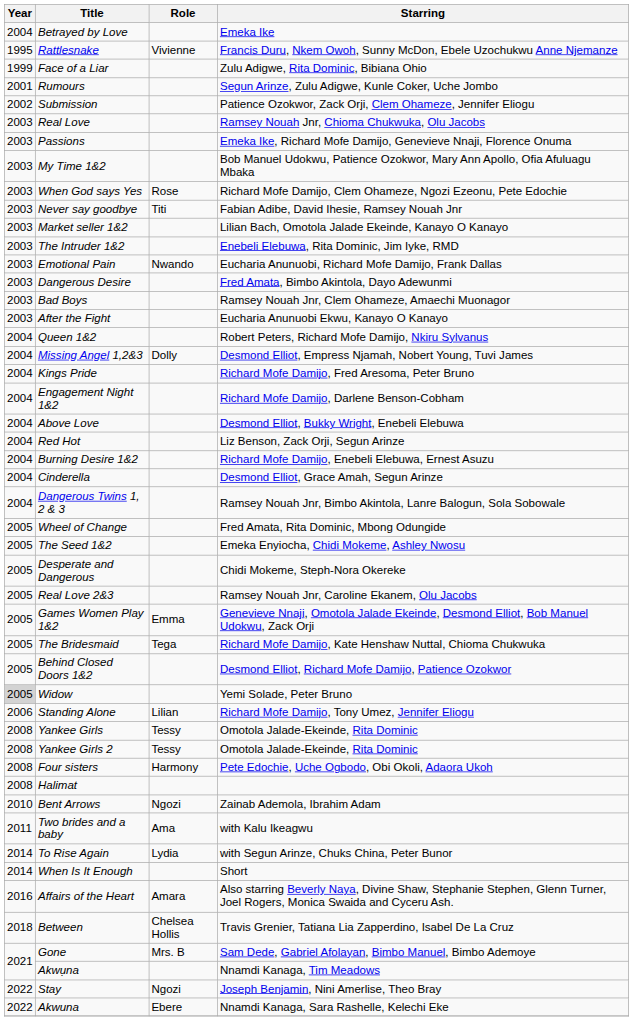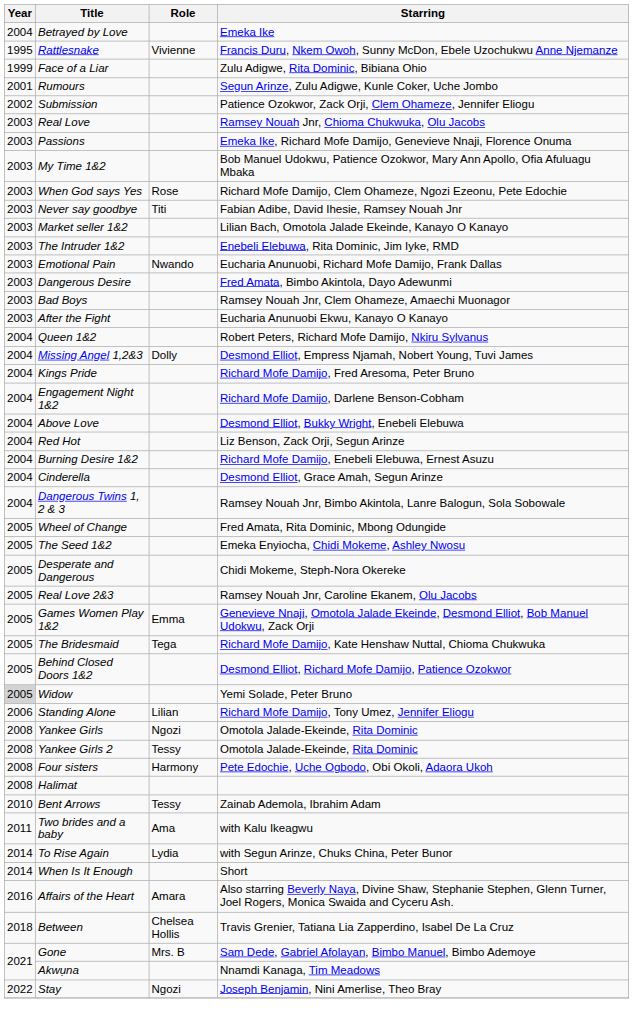 <table class="wikitable sortable">
 <tr>
 <th>Year</th>
 <th>Title</th>
 <th>Role</th>
 <th>Starring</th>
 </tr>
 <tr>
 <td>2004</td>
 <td><em>Betrayed by Love</em></td>
 <td></td>
 <td><a href='#'>Emeka Ike</a></td>
 </tr>
 <tr>
 <td>1995</td>
 <td><a href='#'><em>Rattlesnake</em></a></td>
 <td>Vivienne</td>
 <td><a href='#'>Francis Duru</a>, <a href='#'>Nkem Owoh</a>, Sunny McDon, Ebele Uzochukwu <a href='#'>Anne Njemanze</a></td>
 </tr>
 <tr>
 <td>1999</td>
 <td><em>Face of a Liar</em></td>
 <td></td>
 <td>Zulu Adigwe, <a href='#'>Rita Dominic</a>, Bibiana Ohio</td>
 </tr>
 <tr>
 <td>2001</td>
 <td><em>Rumours</em></td>
 <td></td>
 <td><a href='#'>Segun Arinze</a>, Zulu Adigwe, Kunle Coker, Uche Jombo</td>
 </tr>
 <tr>
 <td>2002</td>
 <td><em>Submission</em></td>
 <td></td>
 <td>Patience Ozokwor, Zack Orji, <a href='#'>Clem Ohameze</a>, Jennifer Eliogu</td>
 </tr>
 <tr>
 <td>2003</td>
 <td><em>Real Love</em></td>
 <td></td>
 <td><a href='#'>Ramsey Nouah</a> Jnr, <a href='#'>Chioma Chukwuka</a>, <a href='#'>Olu Jacobs</a></td>
 </tr>
 <tr>
 <td>2003</td>
 <td><em>Passions</em></td>
 <td></td>
 <td><a href='#'>Emeka Ike</a>, Richard Mofe Damijo, Genevieve Nnaji, Florence Onuma</td>
 </tr>
 <tr>
 <td>2003</td>
 <td><em>My Time 1&2</em></td>
 <td></td>
 <td>Bob Manuel Udokwu, Patience Ozokwor, Mary Ann Apollo, Ofia Afuluagu Mbaka</td>
 </tr>
 <tr>
 <td>2003</td>
 <td><em>When God says Yes</em></td>
 <td>Rose</td>
 <td>Richard Mofe Damijo, Clem Ohameze, Ngozi Ezeonu, Pete Edochie</td>
 </tr>
 <tr>
 <td>2003</td>
 <td><em>Never say goodbye</em></td>
 <td>Titi</td>
 <td>Fabian Adibe, David Ihesie, Ramsey Nouah Jnr</td>
 </tr>
 <tr>
 <td>2003</td>
 <td><em>Market seller 1&2</em></td>
 <td></td>
 <td>Lilian Bach, Omotola Jalade Ekeinde, Kanayo O Kanayo</td>
 </tr>
 <tr>
 <td>2003</td>
 <td><em>The Intruder 1&2</em></td>
 <td></td>
 <td><a href='#'>Enebeli Elebuwa</a>, Rita Dominic, Jim Iyke, RMD</td>
 </tr>
 <tr>
 <td>2003</td>
 <td><em>Emotional Pain</em></td>
 <td>Nwando</td>
 <td>Eucharia Anunuobi, Richard Mofe Damijo, Frank Dallas</td>
 </tr>
 <tr>
 <td>2003</td>
 <td><em>Dangerous Desire</em></td>
 <td></td>
 <td><a href='#'>Fred Amata</a>, Bimbo Akintola, Dayo Adewunmi</td>
 </tr>
 <tr>
 <td>2003</td>
 <td><em>Bad Boys</em></td>
 <td></td>
 <td>Ramsey Nouah Jnr, Clem Ohameze, Amaechi Muonagor</td>
 </tr>
 <tr>
 <td>2003</td>
 <td><em>After the Fight</em></td>
 <td></td>
 <td>Eucharia Anunuobi Ekwu, Kanayo O Kanayo</td>
 </tr>
 <tr>
 <td>2004</td>
 <td><em>Queen 1&2</em></td>
 <td></td>
 <td>Robert Peters, Richard Mofe Damijo, <a href='#'>Nkiru Sylvanus</a></td>
 </tr>
 <tr>
 <td>2004</td>
 <td><em><a href='#'>Missing Angel</a> 1,2&3</em></td>
 <td>Dolly</td>
 <td><a href='#'>Desmond Elliot</a>, Empress Njamah, Nobert Young, Tuvi James</td>
 </tr>
 <tr>
 <td>2004</td>
 <td><em>Kings Pride</em></td>
 <td></td>
 <td><a href='#'>Richard Mofe Damijo</a>, Fred Aresoma, Peter Bruno</td>
 </tr>
 <tr>
 <td>2004</td>
 <td><em>Engagement Night 1&2</em></td>
 <td></td>
 <td><a href='#'>Richard Mofe Damijo</a>, Darlene Benson-Cobham</td>
 </tr>
 <tr>
 <td>2004</td>
 <td><em>Above Love</em></td>
 <td></td>
 <td><a href='#'>Desmond Elliot</a>, <a href='#'>Bukky Wright</a>, Enebeli Elebuwa</td>
 </tr>
 <tr>
 <td>2004</td>
 <td><em>Red Hot</em></td>
 <td></td>
 <td>Liz Benson, Zack Orji, Segun Arinze</td>
 </tr>
 <tr>
 <td>2004</td>
 <td><em>Burning Desire 1&2</em></td>
 <td></td>
 <td><a href='#'>Richard Mofe Damijo</a>, Enebeli Elebuwa, Ernest Asuzu</td>
 </tr>
 <tr>
 <td>2004</td>
 <td><em>Cinderella</em></td>
 <td></td>
 <td><a href='#'>Desmond Elliot</a>, Grace Amah, Segun Arinze</td>
 </tr>
 <tr>
 <td>2004</td>
 <td><em><a href='#'>Dangerous Twins</a> 1, 2 & 3</em></td>
 <td></td>
 <td>Ramsey Nouah Jnr, Bimbo Akintola, Lanre Balogun, Sola Sobowale</td>
 </tr>
 <tr>
 <td>2005</td>
 <td><em>Wheel of Change</em></td>
 <td></td>
 <td>Fred Amata, Rita Dominic, Mbong Odungide</td>
 </tr>
 <tr>
 <td>2005</td>
 <td><em>The Seed 1&2</em></td>
 <td></td>
 <td>Emeka Enyiocha, <a href='#'>Chidi Mokeme</a>, <a href='#'>Ashley Nwosu</a></td>
 </tr>
 <tr>
 <td>2005</td>
 <td><em>Desperate and Dangerous</em></td>
 <td></td>
 <td>Chidi Mokeme, Steph-Nora Okereke</td>
 </tr>
 <tr>
 <td>2005</td>
 <td><em>Real Love 2&3</em></td>
 <td></td>
 <td>Ramsey Nouah Jnr, Caroline Ekanem, <a href='#'>Olu Jacobs</a></td>
 </tr>
 <tr>
 <td>2005</td>
 <td><em>Games Women Play 1&2</em></td>
 <td>Emma</td>
 <td><a href='#'>Genevieve Nnaji</a>, <a href='#'>Omotola Jalade Ekeinde</a>, <a href='#'>Desmond Elliot</a>, <a href='#'>Bob Manuel Udokwu</a>, Zack Orji</td>
 </tr>
 <tr>
 <td>2005</td>
 <td><em>The Bridesmaid</em></td>
 <td>Tega</td>
 <td><a href='#'>Richard Mofe Damijo</a>, Kate Henshaw Nuttal, Chioma Chukwuka</td>
 </tr>
 <tr>
 <td>2005</td>
 <td><em>Behind Closed Doors 1&2</em></td>
 <td></td>
 <td><a href='#'>Desmond Elliot</a>, <a href='#'>Richard Mofe Damijo</a>, <a href='#'>Patience Ozokwor</a></td>
 </tr>
 <tr>
 <td style="background: lightgrey;">2005</td>
 <td><em>Widow</em></td>
 <td></td>
 <td>Yemi Solade, Peter Bruno</td>
 </tr>
 <tr>
 <td>2006</td>
 <td><em>Standing Alone</em></td>
 <td>Lilian</td>
 <td><a href='#'>Richard Mofe Damijo</a>, Tony Umez, <a href='#'>Jennifer Eliogu</a></td>
 </tr>
 <tr>
 <td>2008</td>
 <td><em>Yankee Girls</em></td>
-<td>Tessy</td>
+<td>Ngozi</td>
 <td>Omotola Jalade-Ekeinde, <a href='#'>Rita Dominic</a></td>
 </tr>
 <tr>
 <td>2008</td>
 <td><em>Yankee Girls 2</em></td>
 <td>Tessy</td>
 <td>Omotola Jalade-Ekeinde, <a href='#'>Rita Dominic</a></td>
 </tr>
 <tr>
 <td>2008</td>
 <td><em>Four sisters</em></td>
 <td>Harmony</td>
 <td><a href='#'>Pete Edochie</a>, <a href='#'>Uche Ogbodo</a>, Obi Okoli, <a href='#'>Adaora Ukoh</a></td>
 </tr>
 <tr>
 <td>2008</td>
 <td><em>Halimat</em></td>
 <td></td>
 <td></td>
 </tr>
 <tr>
 <td>2010</td>
 <td><em>Bent Arrows</em></td>
-<td>Ngozi</td>
+<td>Tessy</td>
 <td>Zainab Ademola, Ibrahim Adam</td>
 </tr>
 <tr>
 <td>2011</td>
 <td><em>Two brides and a baby</em></td>
 <td>Ama</td>
 <td>with Kalu Ikeagwu</td>
 </tr>
 <tr>
 <td>2014</td>
 <td><em>To Rise Again</em></td>
 <td>Lydia</td>
 <td>with Segun Arinze, Chuks China, Peter Bunor</td>
 </tr>
 <tr>
 <td>2014</td>
 <td><em>When Is It Enough</em></td>
 <td></td>
 <td>Short</td>
 </tr>
 <tr>
 <td>2016</td>
 <td><em>Affairs of the Heart</em></td>
 <td>Amara</td>
 <td>Also starring <a href='#'>Beverly Naya</a>, Divine Shaw, Stephanie Stephen, Glenn Turner, Joel Rogers, Monica Swaida and Cyceru Ash.</td>
 </tr>
 <tr>
 <td>2018</td>
 <td><em>Between</em></td>
 <td>Chelsea Hollis</td>
 <td>Travis Grenier, Tatiana Lia Zapperdino, Isabel De La Cruz</td>
 </tr>
 <tr>
 <td rowspan=2>2021</td>
 <td><em>Gone</em></td>
 <td>Mrs. B</td>
 <td><a href='#'>Sam Dede</a>, <a href='#'>Gabriel Afolayan</a>, <a href='#'>Bimbo Manuel</a>, Bimbo Ademoye</td>
 </tr>
 <tr>
 <td><em>Akwụna</em></td>
 <td></td>
 <td>Nnamdi Kanaga, <a href='#'>Tim Meadows</a></td>
 </tr>
 <tr>
 <td>2022</td>
 <td><em>Stay</em></td>
 <td>Ngozi</td>
 <td><a href='#'>Joseph Benjamin</a>, Nini Amerlise, Theo Bray</td>
 </tr>
 <tr>
-<td>2022</td>
-<td><em>Akwuna</em></td>
-<td>Ebere</td>
-<td>Nnamdi Kanaga, Sara Rashelle, Kelechi Eke</td>
-</tr>
-<tr>
 </tr>
 </table>
